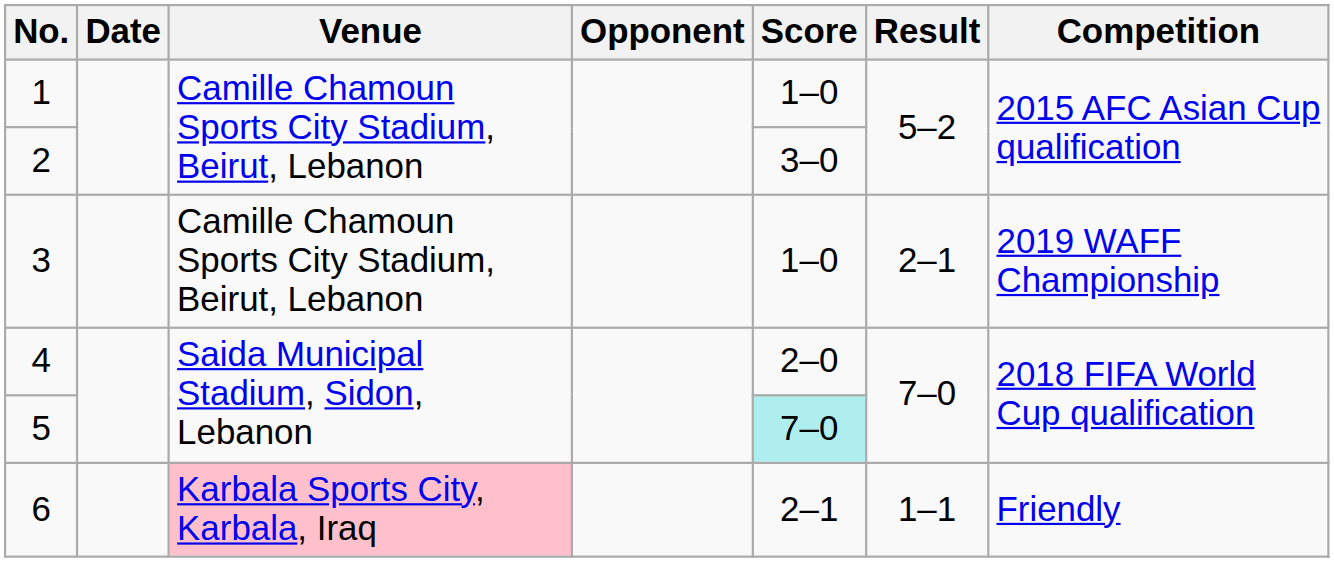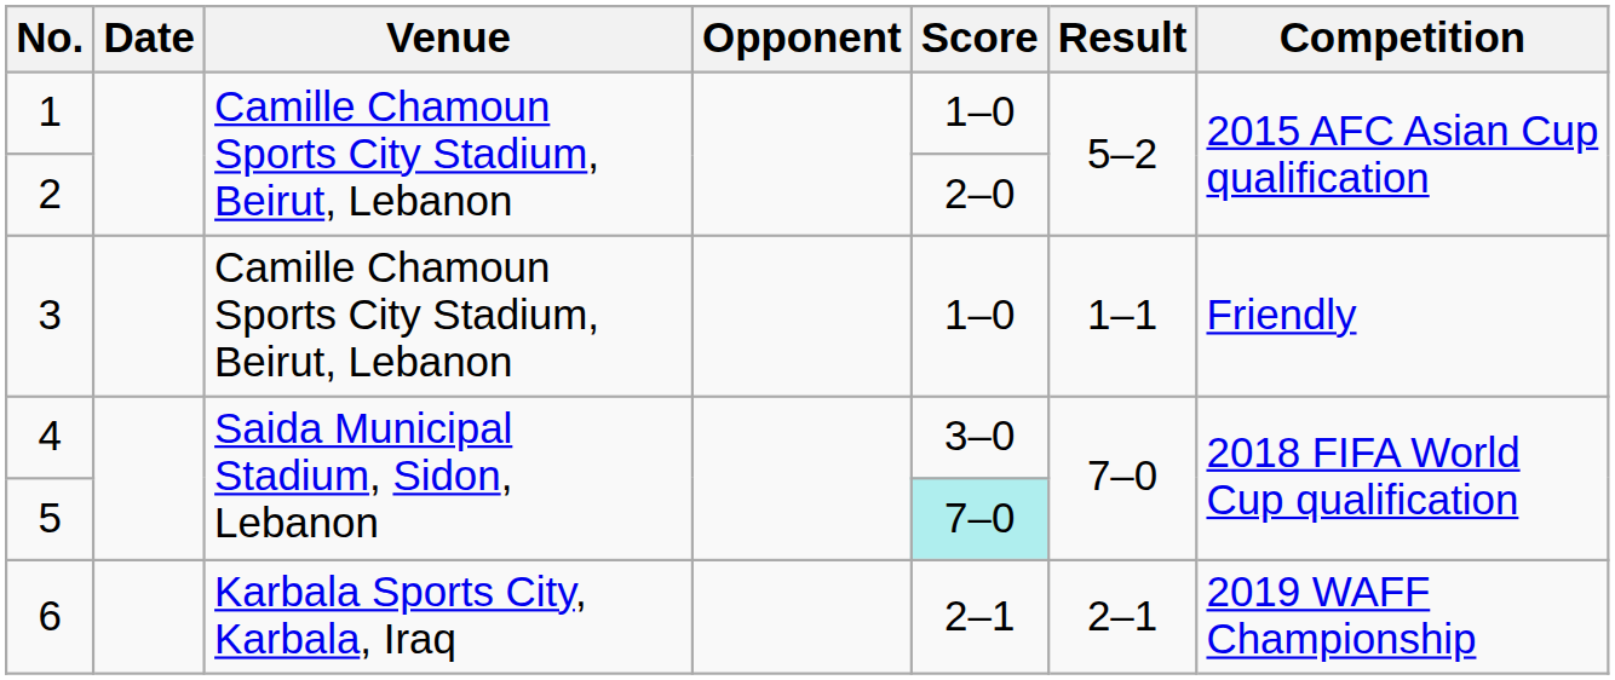 <table class="wikitable sortable">
 <tr>
 <th scope="col">No.</th>
 <th scope="col">Date</th>
 <th scope="col">Venue</th>
 <th scope="col">Opponent</th>
 <th scope="col">Score</th>
 <th scope="col">Result</th>
 <th scope="col">Competition</th>
 </tr>
 <tr>
 <td align="center">1</td>
 <td rowspan="2"></td>
 <td rowspan="2"><a href='#'>Camille Chamoun Sports City Stadium</a>, <a href='#'>Beirut</a>, Lebanon</td>
 <td rowspan="2"></td>
 <td align="center">1–0</td>
 <td rowspan="2" align="center">5–2</td>
 <td rowspan="2"><a href='#'>2015 AFC Asian Cup qualification</a></td>
 </tr>
 <tr>
 <td align="center">2</td>
-<td align="center">3–0</td>
+<td align="center">2–0</td>
 </tr>
 <tr>
 <td align="center">3</td>
 <td></td>
 <td>Camille Chamoun Sports City Stadium, Beirut, Lebanon</td>
 <td></td>
 <td align="center">1–0</td>
-<td align="center">2–1</td>
-<td><a href='#'>2019 WAFF Championship</a></td>
+<td align="center">1–1</td>
+<td><a href='#'>Friendly</a></td>
 </tr>
 <tr>
 <td align="center">4</td>
 <td rowspan="2"></td>
 <td rowspan="2"><a href='#'>Saida Municipal Stadium</a>, <a href='#'>Sidon</a>, Lebanon</td>
 <td rowspan="2"></td>
-<td align="center">2–0</td>
+<td align="center">3–0</td>
 <td rowspan="2" align="center">7–0</td>
 <td rowspan="2"><a href='#'>2018 FIFA World Cup qualification</a></td>
 </tr>
 <tr>
 <td align="center">5</td>
 <td align="center" style="background: paleturquoise;">7–0</td>
 </tr>
 <tr>
 <td align="center">6</td>
 <td></td>
-<td style="background: pink;"><a href='#'>Karbala Sports City</a>, <a href='#'>Karbala</a>, Iraq</td>
+<td><a href='#'>Karbala Sports City</a>, <a href='#'>Karbala</a>, Iraq</td>
 <td></td>
 <td align="center">2–1</td>
-<td align="center">1–1</td>
-<td><a href='#'>Friendly</a></td>
+<td align="center">2–1</td>
+<td><a href='#'>2019 WAFF Championship</a></td>
 </tr>
 </table>
